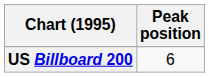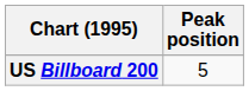 <table class="wikitable sortable plainrowheaders">
 <tr>
 <th scope="col">Chart (1995)</th>
 <th scope="col">Peak<br>position</th>
 </tr>
 <tr>
 </tr>
 <tr>
 </tr>
 <tr>
 </tr>
 <tr>
 </tr>
 <tr>
 </tr>
 <tr>
 </tr>
 <tr>
 </tr>
 <tr>
 </tr>
 <tr>
 </tr>
 <tr>
 </tr>
 <tr>
 </tr>
 <tr>
 </tr>
 <tr>
 </tr>
 <tr>
 <th scope="row">US <a href='#'><em>Billboard</em> 200</a></th>
-<td align="center">6</td>
+<td align="center">5</td>
 </tr>
 </table>
